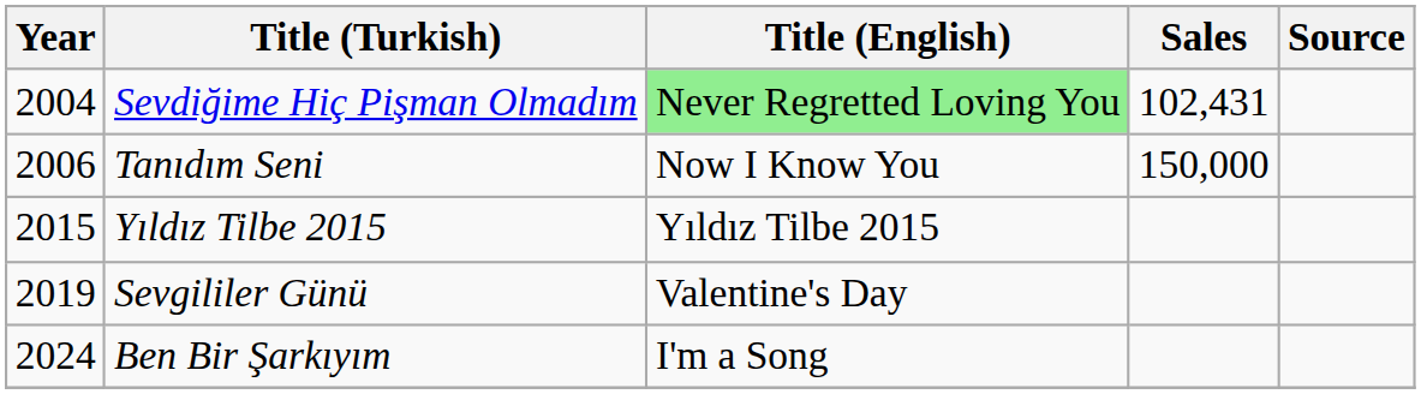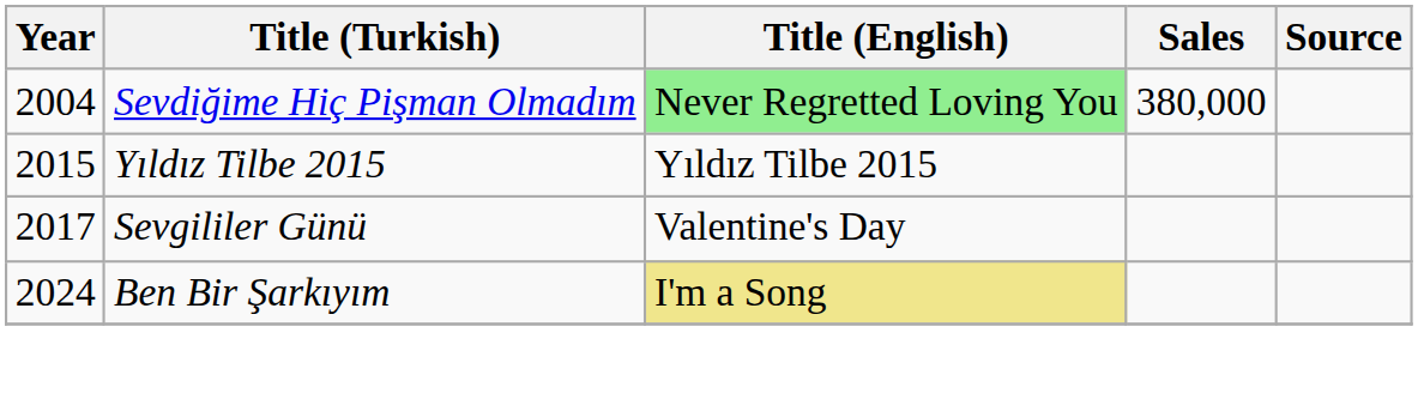 <table class="wikitable sortable">
 <tr>
 <th class="unsortable">Year</th>
 <th>Title (Turkish)</th>
 <th>Title (English)</th>
 <th>Sales</th>
 <th class="unsortable">Source</th>
 </tr>
 <tr>
 <td>2004</td>
 <td><em><a href='#'>Sevdiğime Hiç Pişman Olmadım</a></em></td>
 <td style="background: lightgreen;">Never Regretted Loving You</td>
-<td>102,431</td>
-<td></td>
-</tr>
-<tr>
-<td>2006</td>
-<td><em>Tanıdım Seni</em></td>
-<td>Now I Know You</td>
-<td>150,000</td>
+<td>380,000</td>
 <td></td>
 </tr>
 <tr>
 <td>2015</td>
 <td><em>Yıldız Tilbe 2015</em></td>
 <td>Yıldız Tilbe 2015</td>
 <td></td>
 <td></td>
 </tr>
 <tr>
-<td>2019</td>
+<td>2017</td>
 <td><em>Sevgililer Günü</em></td>
 <td>Valentine's Day</td>
 <td></td>
 <td></td>
 </tr>
 <tr>
 <td>2024</td>
 <td><em>Ben Bir Şarkıyım</em></td>
-<td>I'm a Song</td>
+<td style="background: khaki;">I'm a Song</td>
 <td></td>
 <td></td>
 </tr>
 <tr>
 </tr>
 </table>
